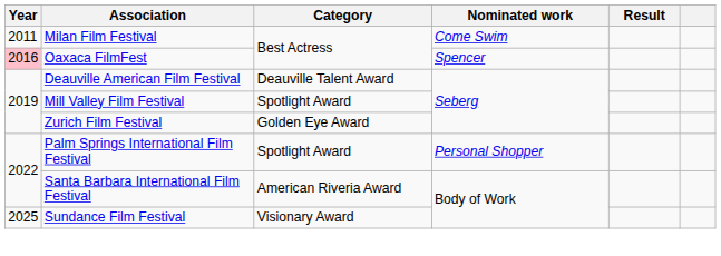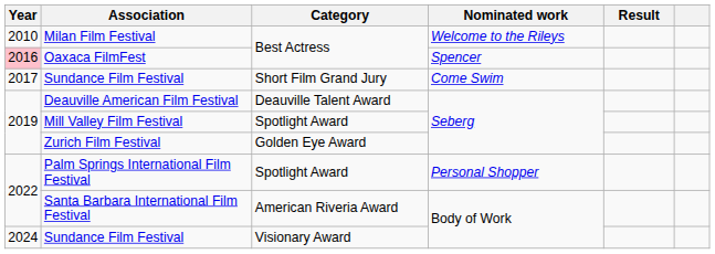 <table class="wikitable" style="width:95%;">
 <tr>
 <th width=5%>Year</th>
 <th style="width:30%;">Association</th>
 <th style="width:25%;">Category</th>
 <th style="width:25%;">Nominated work</th>
 <th style="width:10%;">Result</th>
 <th width=5%></th>
 </tr>
 <tr>
-<td>2011</td>
+<td>2010</td>
 <td><a href='#'>Milan Film Festival</a></td>
 <td rowspan="2">Best Actress</td>
-<td><em><a href='#'>Come Swim</a></em></td>
+<td><em><a href='#'>Welcome to the Rileys</a></em></td>
 <td></td>
 <td style="text-align:center;"></td>
 </tr>
 <tr>
 <td style="background: pink;">2016</td>
 <td><a href='#'>Oaxaca FilmFest</a></td>
 <td><a href='#'><em>Spencer</em></a></td>
+<td></td>
+<td></td>
+</tr>
+<tr>
+<td>2017</td>
+<td><a href='#'>Sundance Film Festival</a></td>
+<td>Short Film Grand Jury</td>
+<td><em><a href='#'>Come Swim</a></em></td>
 <td></td>
 <td></td>
 </tr>
 <tr>
 <td rowspan="3">2019</td>
 <td><a href='#'>Deauville American Film Festival</a></td>
 <td>Deauville Talent Award</td>
 <td rowspan="3"><em><a href='#'>Seberg</a></em></td>
 <td></td>
 <td style="text-align:center;"></td>
 </tr>
 <tr>
 <td><a href='#'>Mill Valley Film Festival</a></td>
 <td>Spotlight Award</td>
 <td></td>
 <td style="text-align:center;"></td>
 </tr>
 <tr>
 <td><a href='#'>Zurich Film Festival</a></td>
 <td>Golden Eye Award</td>
 <td></td>
 <td style="text-align:center;"></td>
 </tr>
 <tr>
 <td rowspan="2">2022</td>
 <td><a href='#'>Palm Springs International Film Festival</a></td>
 <td>Spotlight Award</td>
 <td><em><a href='#'>Personal Shopper</a></em></td>
 <td></td>
 <td style="text-align:center;"></td>
 </tr>
 <tr>
 <td><a href='#'>Santa Barbara International Film Festival</a></td>
 <td>American Riveria Award</td>
 <td rowspan="2">Body of Work</td>
 <td></td>
 <td style="text-align:center;"></td>
 </tr>
 <tr>
-<td>2025</td>
+<td>2024</td>
 <td><a href='#'>Sundance Film Festival</a></td>
 <td>Visionary Award</td>
 <td></td>
 <td></td>
 </tr>
 </table>
